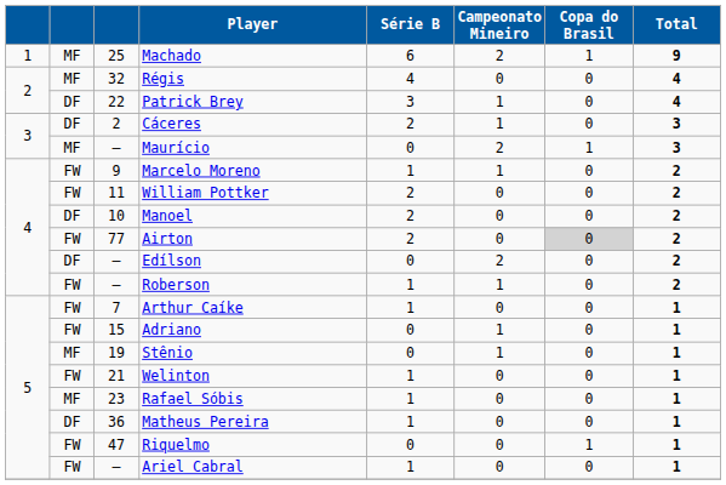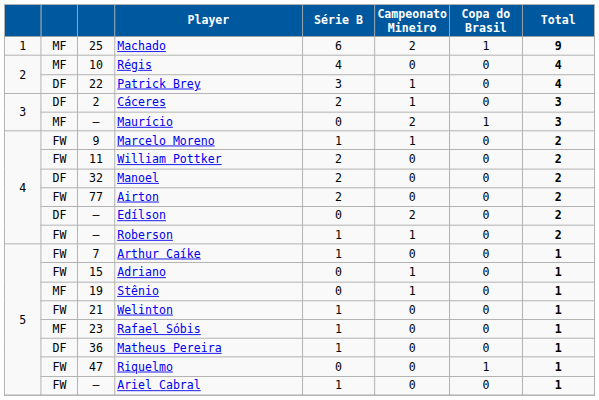 <table class="wikitable sortable" style="text-align:center">
 <tr>
 <th style="background:#00599F; color:white; width:35px;"></th>
 <th style="background:#00599F; color:white; width:35px;"></th>
 <th style="background:#00599F; color:white; width:35px;"></th>
 <th style="background:#00599F; color:white; width:205px;">Player</th>
 <th style="background:#00599F; color:white; width:75px;">Série B</th>
 <th style="background:#00599F; color:white; width:75px;">Campeonato Mineiro</th>
 <th style="background:#00599F; color:white; width:75px;">Copa do Brasil</th>
 <th style="background:#00599F; color:white; width:75px;">Total</th>
 </tr>
 <tr>
 <td>1</td>
 <td>MF</td>
 <td>25</td>
 <td align="left"> <a href='#'>Machado</a></td>
 <td>6</td>
 <td>2</td>
 <td>1</td>
 <td><strong>9</strong></td>
 </tr>
 <tr>
 <td rowspan="2">2</td>
 <td>MF</td>
-<td>32</td>
+<td>10</td>
 <td align="left"> <a href='#'>Régis</a></td>
 <td>4</td>
 <td>0</td>
 <td>0</td>
 <td><strong>4</strong></td>
 </tr>
 <tr>
 <td>DF</td>
 <td>22</td>
 <td align="left"> <a href='#'>Patrick Brey</a></td>
 <td>3</td>
 <td>1</td>
 <td>0</td>
 <td><strong>4</strong></td>
 </tr>
 <tr>
 <td rowspan="2">3</td>
 <td>DF</td>
 <td>2</td>
 <td align="left"> <a href='#'>Cáceres</a></td>
 <td>2</td>
 <td>1</td>
 <td>0</td>
 <td><strong>3</strong></td>
 </tr>
 <tr>
 <td>MF</td>
 <td>–</td>
 <td align="left"> <a href='#'>Maurício</a></td>
 <td>0</td>
 <td>2</td>
 <td>1</td>
 <td><strong>3</strong></td>
 </tr>
 <tr>
 <td rowspan="6">4</td>
 <td>FW</td>
 <td>9</td>
 <td align="left"> <a href='#'>Marcelo Moreno</a></td>
 <td>1</td>
 <td>1</td>
 <td>0</td>
 <td><strong>2</strong></td>
 </tr>
 <tr>
 <td>FW</td>
 <td>11</td>
 <td align="left"> <a href='#'>William Pottker</a></td>
 <td>2</td>
 <td>0</td>
 <td>0</td>
 <td><strong>2</strong></td>
 </tr>
 <tr>
 <td>DF</td>
-<td>10</td>
+<td>32</td>
 <td align="left"> <a href='#'>Manoel</a></td>
 <td>2</td>
 <td>0</td>
 <td>0</td>
 <td><strong>2</strong></td>
 </tr>
 <tr>
 <td>FW</td>
 <td>77</td>
 <td align="left"> <a href='#'>Airton</a></td>
 <td>2</td>
 <td>0</td>
-<td style="background: lightgrey;">0</td>
+<td>0</td>
 <td><strong>2</strong></td>
 </tr>
 <tr>
 <td>DF</td>
 <td>–</td>
 <td align="left"> <a href='#'>Edílson</a></td>
 <td>0</td>
 <td>2</td>
 <td>0</td>
 <td><strong>2</strong></td>
 </tr>
 <tr>
 <td>FW</td>
 <td>–</td>
 <td align="left"> <a href='#'>Roberson</a></td>
 <td>1</td>
 <td>1</td>
 <td>0</td>
 <td><strong>2</strong></td>
 </tr>
 <tr>
 <td rowspan="8">5</td>
 <td>FW</td>
 <td>7</td>
 <td align="left"> <a href='#'>Arthur Caíke</a></td>
 <td>1</td>
 <td>0</td>
 <td>0</td>
 <td><strong>1</strong></td>
 </tr>
 <tr>
 <td>FW</td>
 <td>15</td>
 <td align="left"> <a href='#'>Adriano</a></td>
 <td>0</td>
 <td>1</td>
 <td>0</td>
 <td><strong>1</strong></td>
 </tr>
 <tr>
 <td>MF</td>
 <td>19</td>
 <td align="left"> <a href='#'>Stênio</a></td>
 <td>0</td>
 <td>1</td>
 <td>0</td>
 <td><strong>1</strong></td>
 </tr>
 <tr>
 <td>FW</td>
 <td>21</td>
 <td align="left"> <a href='#'>Welinton</a></td>
 <td>1</td>
 <td>0</td>
 <td>0</td>
 <td><strong>1</strong></td>
 </tr>
 <tr>
 <td>MF</td>
 <td>23</td>
 <td align="left"> <a href='#'>Rafael Sóbis</a></td>
 <td>1</td>
 <td>0</td>
 <td>0</td>
 <td><strong>1</strong></td>
 </tr>
 <tr>
 <td>DF</td>
 <td>36</td>
 <td align="left"> <a href='#'>Matheus Pereira</a></td>
 <td>1</td>
 <td>0</td>
 <td>0</td>
 <td><strong>1</strong></td>
 </tr>
 <tr>
 <td>FW</td>
 <td>47</td>
 <td align="left"> <a href='#'>Riquelmo</a></td>
 <td>0</td>
 <td>0</td>
 <td>1</td>
 <td><strong>1</strong></td>
 </tr>
 <tr>
 <td>FW</td>
 <td>–</td>
 <td align="left"> <a href='#'>Ariel Cabral</a></td>
 <td>1</td>
 <td>0</td>
 <td>0</td>
 <td><strong>1</strong></td>
 </tr>
 <tr>
 </tr>
 </table>
